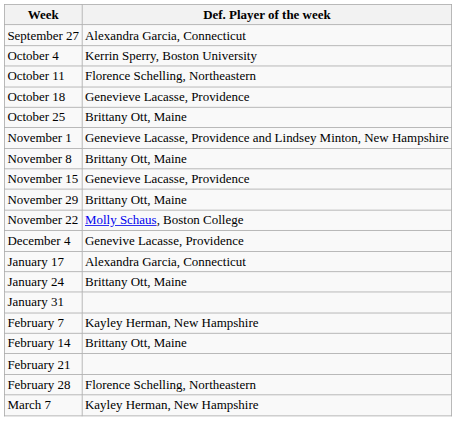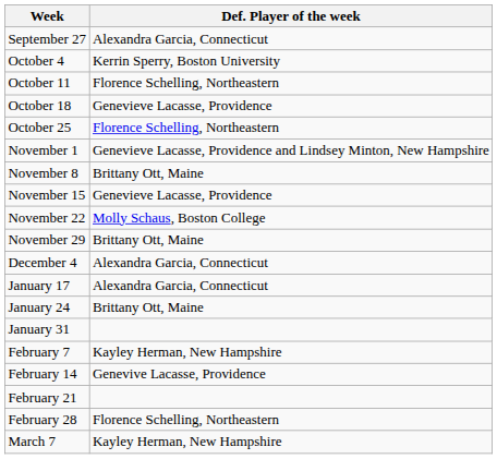 <table class="wikitable">
 <tr>
 <th>Week</th>
 <th>Def. Player of the week</th>
 </tr>
 <tr>
 <td>September 27</td>
 <td>Alexandra Garcia, Connecticut</td>
 </tr>
 <tr>
 <td>October 4</td>
 <td>Kerrin Sperry, Boston University</td>
 </tr>
 <tr>
 <td>October 11</td>
 <td>Florence Schelling, Northeastern</td>
 </tr>
 <tr>
 <td>October 18</td>
 <td>Genevieve Lacasse, Providence</td>
 </tr>
 <tr>
 <td>October 25</td>
-<td>Brittany Ott, Maine</td>
+<td><a href='#'>Florence Schelling</a>, Northeastern</td>
 </tr>
 <tr>
 <td>November 1</td>
 <td>Genevieve Lacasse, Providence and Lindsey Minton, New Hampshire</td>
 </tr>
 <tr>
 <td>November 8</td>
 <td>Brittany Ott, Maine</td>
 </tr>
 <tr>
 <td>November 15</td>
 <td>Genevieve Lacasse, Providence</td>
 </tr>
 <tr>
+<td>November 22</td>
+<td><a href='#'>Molly Schaus</a>, Boston College</td>
+</tr>
+<tr>
 <td>November 29</td>
 <td>Brittany Ott, Maine</td>
 </tr>
 <tr>
-<td>November 22</td>
-<td><a href='#'>Molly Schaus</a>, Boston College</td>
-</tr>
-<tr>
 <td>December 4</td>
-<td>Genevive Lacasse, Providence</td>
+<td>Alexandra Garcia, Connecticut</td>
 </tr>
 <tr>
 <td>January 17</td>
 <td>Alexandra Garcia, Connecticut</td>
 </tr>
 <tr>
 <td>January 24</td>
 <td>Brittany Ott, Maine</td>
 </tr>
 <tr>
 <td>January 31</td>
 <td></td>
 </tr>
 <tr>
 <td>February 7</td>
 <td>Kayley Herman, New Hampshire</td>
 </tr>
 <tr>
 <td>February 14</td>
-<td>Brittany Ott, Maine</td>
+<td>Genevive Lacasse, Providence</td>
 </tr>
 <tr>
 <td>February 21</td>
 <td></td>
 </tr>
 <tr>
 <td>February 28</td>
 <td>Florence Schelling, Northeastern</td>
 </tr>
 <tr>
 <td>March 7</td>
 <td>Kayley Herman, New Hampshire</td>
 </tr>
 </table>
